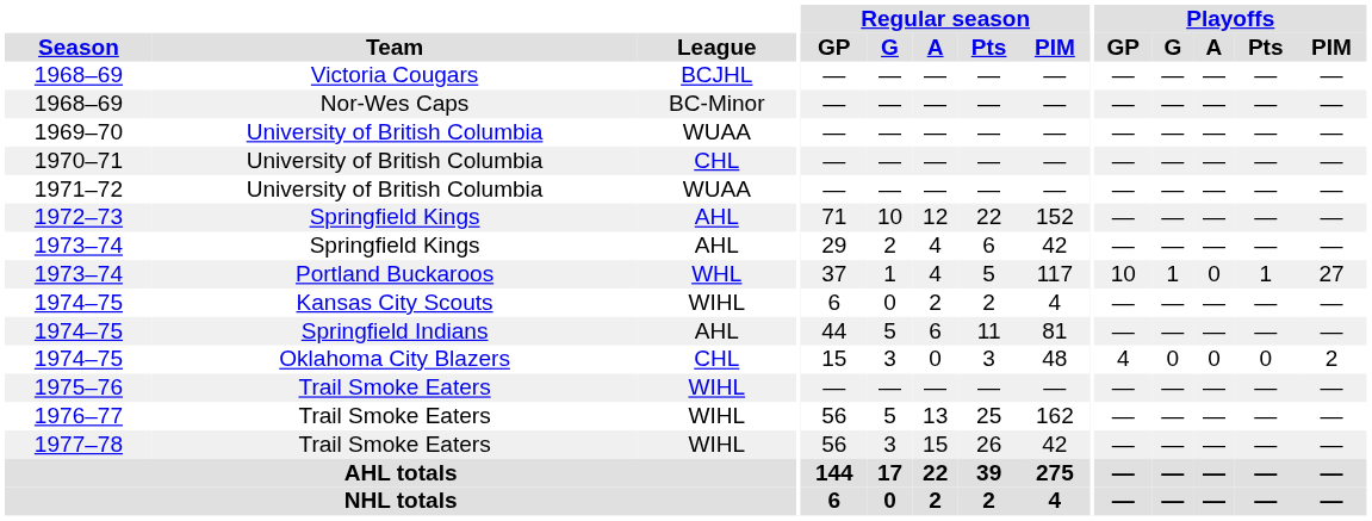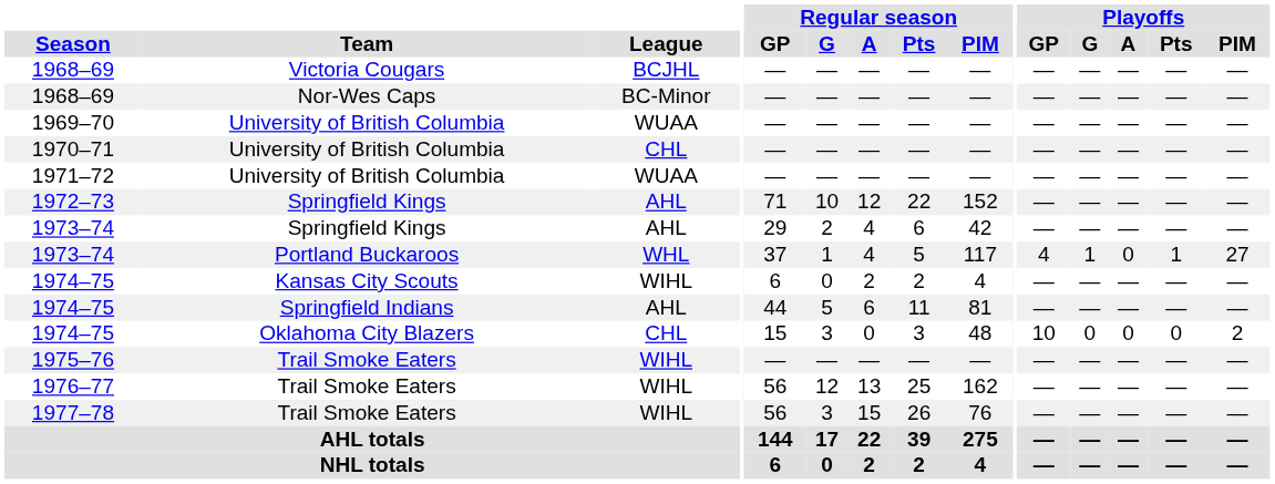 <table border="0" cellpadding="1" cellspacing="0" style="text-align:center; width:60em">
 <tr bgcolor="#e0e0e0">
 <th colspan="3" bgcolor="#ffffff"></th>
 <th rowspan="100" bgcolor="#ffffff"></th>
 <th colspan="5"><a href='#'>Regular season</a></th>
 <th rowspan="100" bgcolor="#ffffff"></th>
 <th colspan="5"><a href='#'>Playoffs</a></th>
 </tr>
 <tr bgcolor="#e0e0e0">
 <th><a href='#'>Season</a></th>
 <th>Team</th>
 <th>League</th>
 <th>GP</th>
 <th><a href='#'>G</a></th>
 <th><a href='#'>A</a></th>
 <th><a href='#'>Pts</a></th>
 <th><a href='#'>PIM</a></th>
 <th>GP</th>
 <th>G</th>
 <th>A</th>
 <th>Pts</th>
 <th>PIM</th>
 </tr>
 <tr>
 <td><a href='#'>1968–69</a></td>
 <td><a href='#'>Victoria Cougars</a></td>
 <td><a href='#'>BCJHL</a></td>
 <td>—</td>
 <td>—</td>
 <td>—</td>
 <td>—</td>
 <td>—</td>
 <td>—</td>
 <td>—</td>
 <td>—</td>
 <td>—</td>
 <td>—</td>
 </tr>
 <tr bgcolor="#f0f0f0">
 <td>1968–69</td>
 <td>Nor-Wes Caps</td>
 <td>BC-Minor</td>
 <td>—</td>
 <td>—</td>
 <td>—</td>
 <td>—</td>
 <td>—</td>
 <td>—</td>
 <td>—</td>
 <td>—</td>
 <td>—</td>
 <td>—</td>
 </tr>
 <tr>
 <td>1969–70</td>
 <td><a href='#'>University of British Columbia</a></td>
 <td>WUAA</td>
 <td>—</td>
 <td>—</td>
 <td>—</td>
 <td>—</td>
 <td>—</td>
 <td>—</td>
 <td>—</td>
 <td>—</td>
 <td>—</td>
 <td>—</td>
 </tr>
 <tr bgcolor="#f0f0f0">
 <td>1970–71</td>
 <td>University of British Columbia</td>
 <td><a href='#'>CHL</a></td>
 <td>—</td>
 <td>—</td>
 <td>—</td>
 <td>—</td>
 <td>—</td>
 <td>—</td>
 <td>—</td>
 <td>—</td>
 <td>—</td>
 <td>—</td>
 </tr>
 <tr>
 <td>1971–72</td>
 <td>University of British Columbia</td>
 <td>WUAA</td>
 <td>—</td>
 <td>—</td>
 <td>—</td>
 <td>—</td>
 <td>—</td>
 <td>—</td>
 <td>—</td>
 <td>—</td>
 <td>—</td>
 <td>—</td>
 </tr>
 <tr bgcolor="#f0f0f0">
 <td><a href='#'>1972–73</a></td>
 <td><a href='#'>Springfield Kings</a></td>
 <td><a href='#'>AHL</a></td>
 <td>71</td>
 <td>10</td>
 <td>12</td>
 <td>22</td>
 <td>152</td>
 <td>—</td>
 <td>—</td>
 <td>—</td>
 <td>—</td>
 <td>—</td>
 </tr>
 <tr>
 <td><a href='#'>1973–74</a></td>
 <td>Springfield Kings</td>
 <td>AHL</td>
 <td>29</td>
 <td>2</td>
 <td>4</td>
 <td>6</td>
 <td>42</td>
 <td>—</td>
 <td>—</td>
 <td>—</td>
 <td>—</td>
 <td>—</td>
 </tr>
 <tr bgcolor="#f0f0f0">
 <td><a href='#'>1973–74</a></td>
 <td><a href='#'>Portland Buckaroos</a></td>
 <td><a href='#'>WHL</a></td>
 <td>37</td>
 <td>1</td>
 <td>4</td>
 <td>5</td>
 <td>117</td>
-<td>10</td>
+<td>4</td>
 <td>1</td>
 <td>0</td>
 <td>1</td>
 <td>27</td>
 </tr>
 <tr>
 <td><a href='#'>1974–75</a></td>
 <td><a href='#'>Kansas City Scouts</a></td>
 <td>WIHL</td>
 <td>6</td>
 <td>0</td>
 <td>2</td>
 <td>2</td>
 <td>4</td>
 <td>—</td>
 <td>—</td>
 <td>—</td>
 <td>—</td>
 <td>—</td>
 </tr>
 <tr bgcolor="#f0f0f0">
 <td><a href='#'>1974–75</a></td>
 <td><a href='#'>Springfield Indians</a></td>
 <td>AHL</td>
 <td>44</td>
 <td>5</td>
 <td>6</td>
 <td>11</td>
 <td>81</td>
 <td>—</td>
 <td>—</td>
 <td>—</td>
 <td>—</td>
 <td>—</td>
 </tr>
 <tr>
 <td><a href='#'>1974–75</a></td>
 <td><a href='#'>Oklahoma City Blazers</a></td>
 <td><a href='#'>CHL</a></td>
 <td>15</td>
 <td>3</td>
 <td>0</td>
 <td>3</td>
 <td>48</td>
-<td>4</td>
+<td>10</td>
 <td>0</td>
 <td>0</td>
 <td>0</td>
 <td>2</td>
 </tr>
 <tr bgcolor="#f0f0f0">
 <td><a href='#'>1975–76</a></td>
 <td><a href='#'>Trail Smoke Eaters</a></td>
 <td><a href='#'>WIHL</a></td>
 <td>—</td>
 <td>—</td>
 <td>—</td>
 <td>—</td>
 <td>—</td>
 <td>—</td>
 <td>—</td>
 <td>—</td>
 <td>—</td>
 <td>—</td>
 </tr>
 <tr>
 <td><a href='#'>1976–77</a></td>
 <td>Trail Smoke Eaters</td>
 <td>WIHL</td>
 <td>56</td>
-<td>5</td>
+<td>12</td>
 <td>13</td>
 <td>25</td>
 <td>162</td>
 <td>—</td>
 <td>—</td>
 <td>—</td>
 <td>—</td>
 <td>—</td>
 </tr>
 <tr bgcolor="#f0f0f0">
 <td><a href='#'>1977–78</a></td>
 <td>Trail Smoke Eaters</td>
 <td>WIHL</td>
 <td>56</td>
 <td>3</td>
 <td>15</td>
 <td>26</td>
-<td>42</td>
+<td>76</td>
 <td>—</td>
 <td>—</td>
 <td>—</td>
 <td>—</td>
 <td>—</td>
 </tr>
 <tr bgcolor="#e0e0e0">
 <th colspan="3">AHL totals</th>
 <th>144</th>
 <th>17</th>
 <th>22</th>
 <th>39</th>
 <th>275</th>
 <th>—</th>
 <th>—</th>
 <th>—</th>
 <th>—</th>
 <th>—</th>
 </tr>
 <tr bgcolor="#e0e0e0">
 <th colspan="3">NHL totals</th>
 <th>6</th>
 <th>0</th>
 <th>2</th>
 <th>2</th>
 <th>4</th>
 <th>—</th>
 <th>—</th>
 <th>—</th>
 <th>—</th>
 <th>—</th>
 </tr>
 </table>
